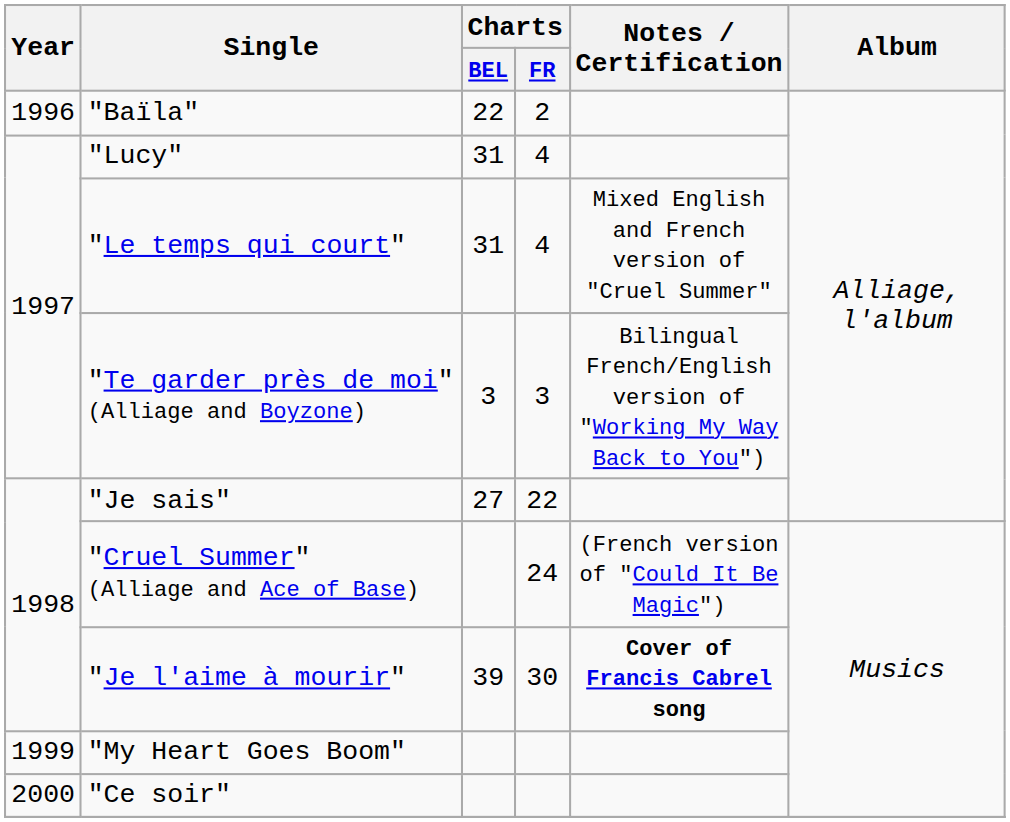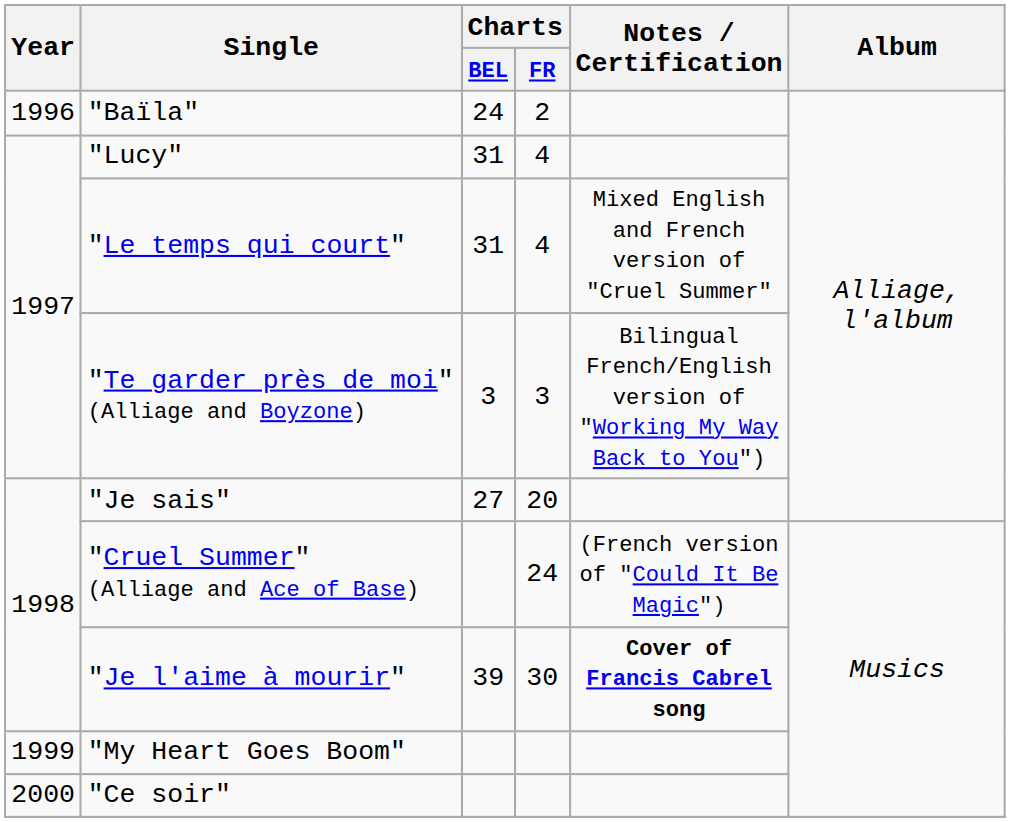 <table class="wikitable">
 <tr>
 <th align="center" rowspan="2" width="10">Year</th>
 <th align="center" rowspan="2" width="180">Single</th>
 <th align="center" colspan="2">Charts</th>
 <th align="center" rowspan="2" width="100">Notes / Certification</th>
 <th align="center" rowspan="2" width="100">Album</th>
 </tr>
 <tr>
 <th width="20"><small><a href='#'>BEL</a></small></th>
 <th width="20"><small><a href='#'>FR</a></small><br></th>
 </tr>
 <tr>
 <td align="center" rowspan="1">1996</td>
 <td>"Baïla"</td>
-<td align="center">22</td>
+<td align="center">24</td>
 <td align="center">2</td>
 <td align="center"></td>
 <td align="center" rowspan="5"><em>Alliage, l'album</em></td>
 </tr>
 <tr>
 <td align="center" rowspan="3">1997</td>
 <td>"Lucy"</td>
 <td align="center">31</td>
 <td align="center">4</td>
 <td align="center"></td>
 </tr>
 <tr>
 <td>"<a href='#'>Le temps qui court</a>"</td>
 <td align="center">31</td>
 <td align="center">4</td>
 <td align="center"><small>Mixed English and French version of "Cruel Summer"</small></td>
 </tr>
 <tr>
 <td>"<a href='#'>Te garder près de moi</a>" <br><small>(Alliage and <a href='#'>Boyzone</a>)</small></td>
 <td align="center">3</td>
 <td align="center">3</td>
 <td align="center"><small>Bilingual French/English version of "<a href='#'>Working My Way Back to You</a>")</small></td>
 </tr>
 <tr>
 <td align="center" rowspan="3">1998</td>
 <td>"Je sais"</td>
 <td align="center">27</td>
-<td align="center">22</td>
+<td align="center">20</td>
 <td align="center"></td>
 </tr>
 <tr>
 <td>"<a href='#'>Cruel Summer</a>" <br><small>(Alliage and <a href='#'>Ace of Base</a>)</small></td>
 <td align="center"></td>
 <td align="center">24</td>
 <td align="center"><small>(French version of "<a href='#'>Could It Be Magic</a>")</small></td>
 <td align="center" rowspan="4"><em>Musics</em></td>
 </tr>
 <tr>
 <td>"<a href='#'>Je l'aime à mourir</a>"</td>
 <td align="center">39</td>
 <td align="center">30</td>
 <td align="center"><strong><small>Cover of <a href='#'>Francis Cabrel</a> song</small></strong></td>
 </tr>
 <tr>
 <td align="center" rowspan="1">1999</td>
 <td>"My Heart Goes Boom"</td>
 <td align="center"></td>
 <td align="center"></td>
 <td align="center"></td>
 </tr>
 <tr>
 <td align="center" rowspan="1">2000</td>
 <td>"Ce soir"</td>
 <td align="center"></td>
 <td align="center"></td>
 <td align="center"></td>
 </tr>
 <tr>
 </tr>
 </table>
